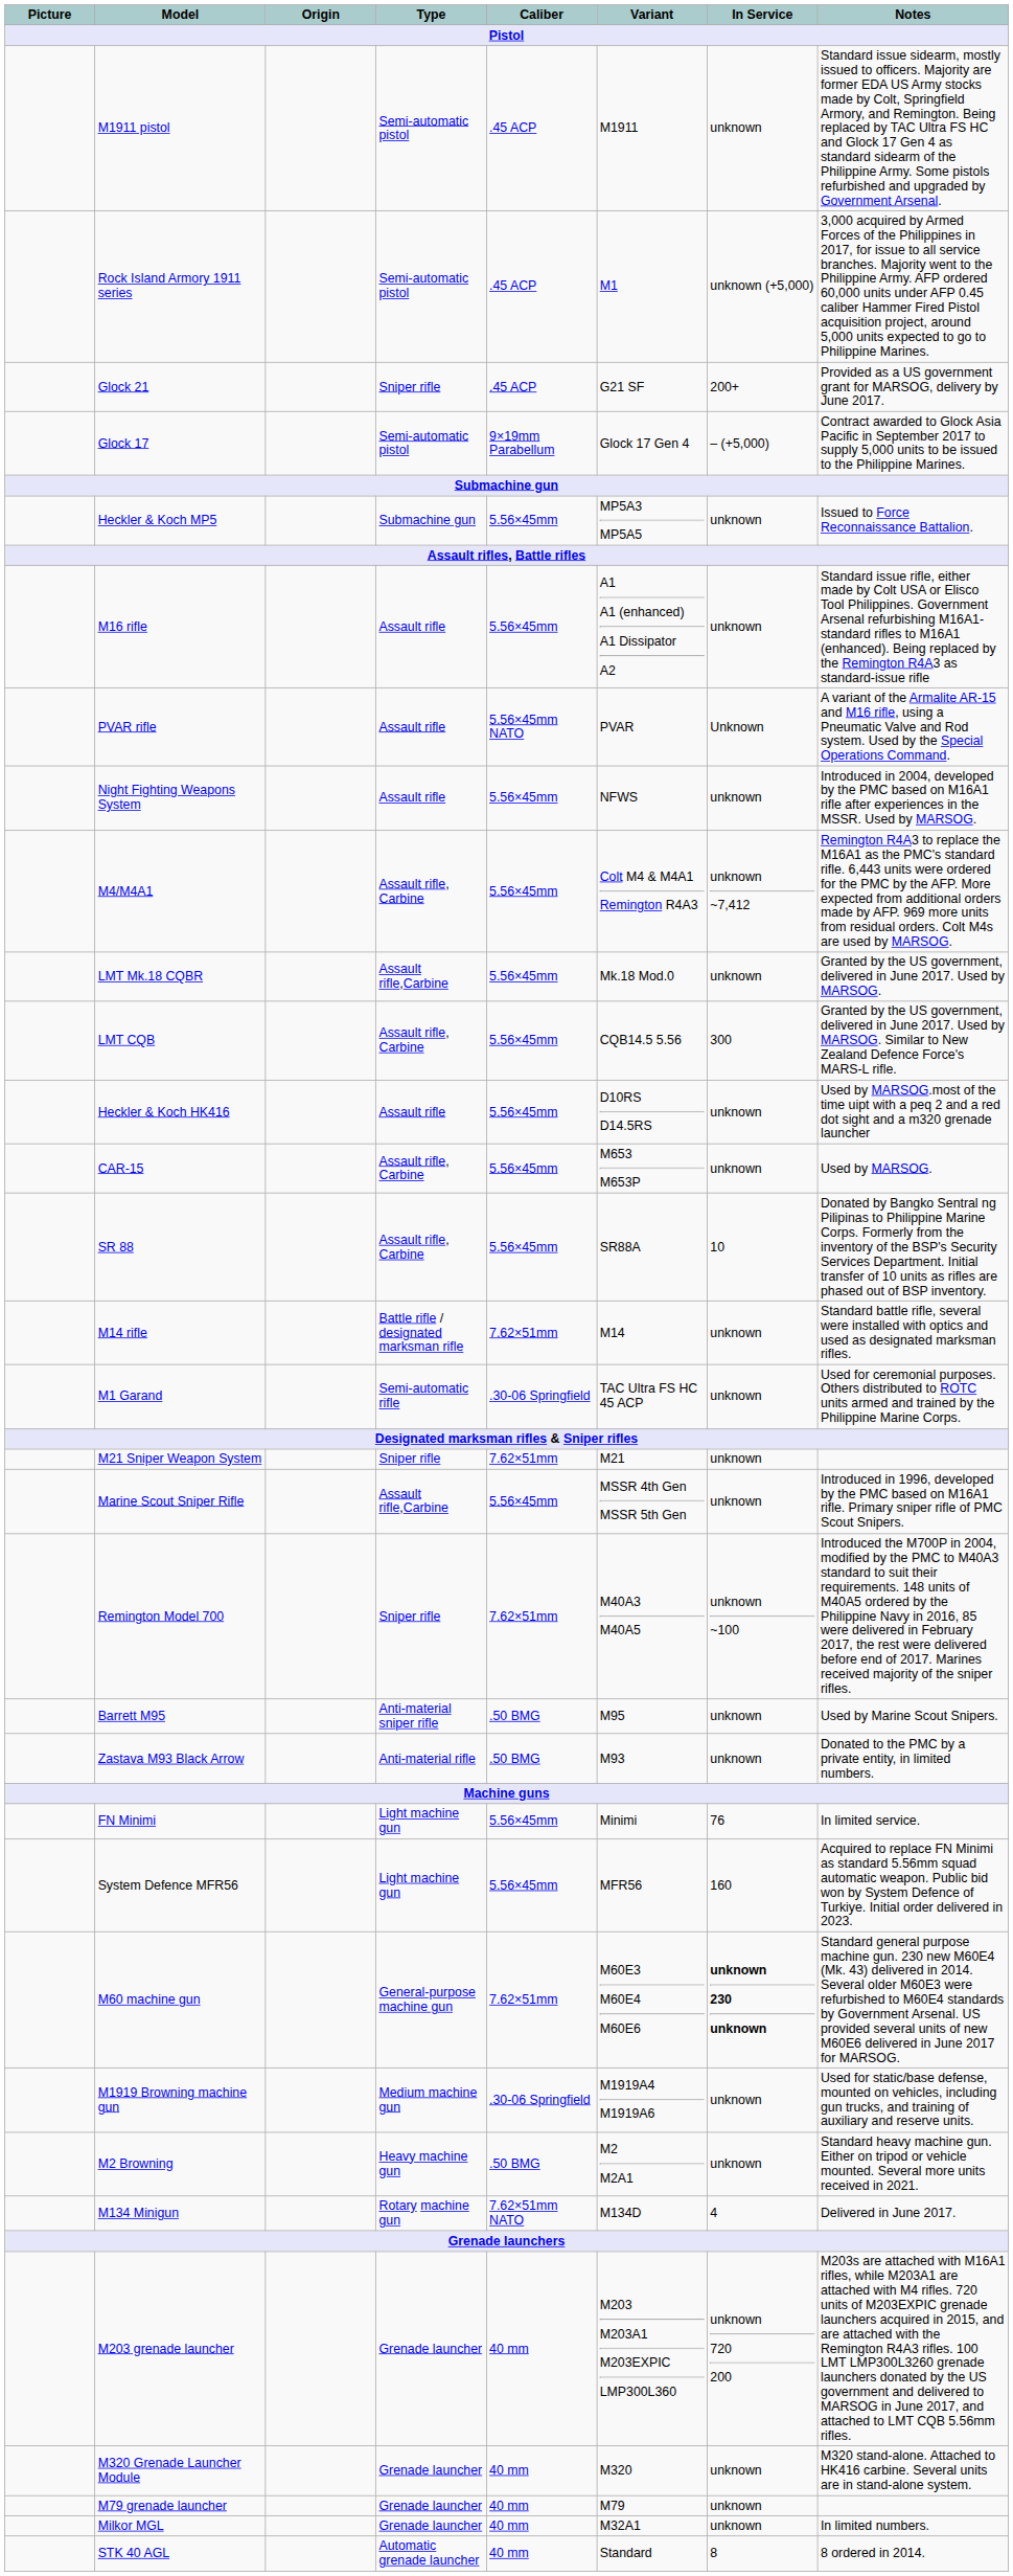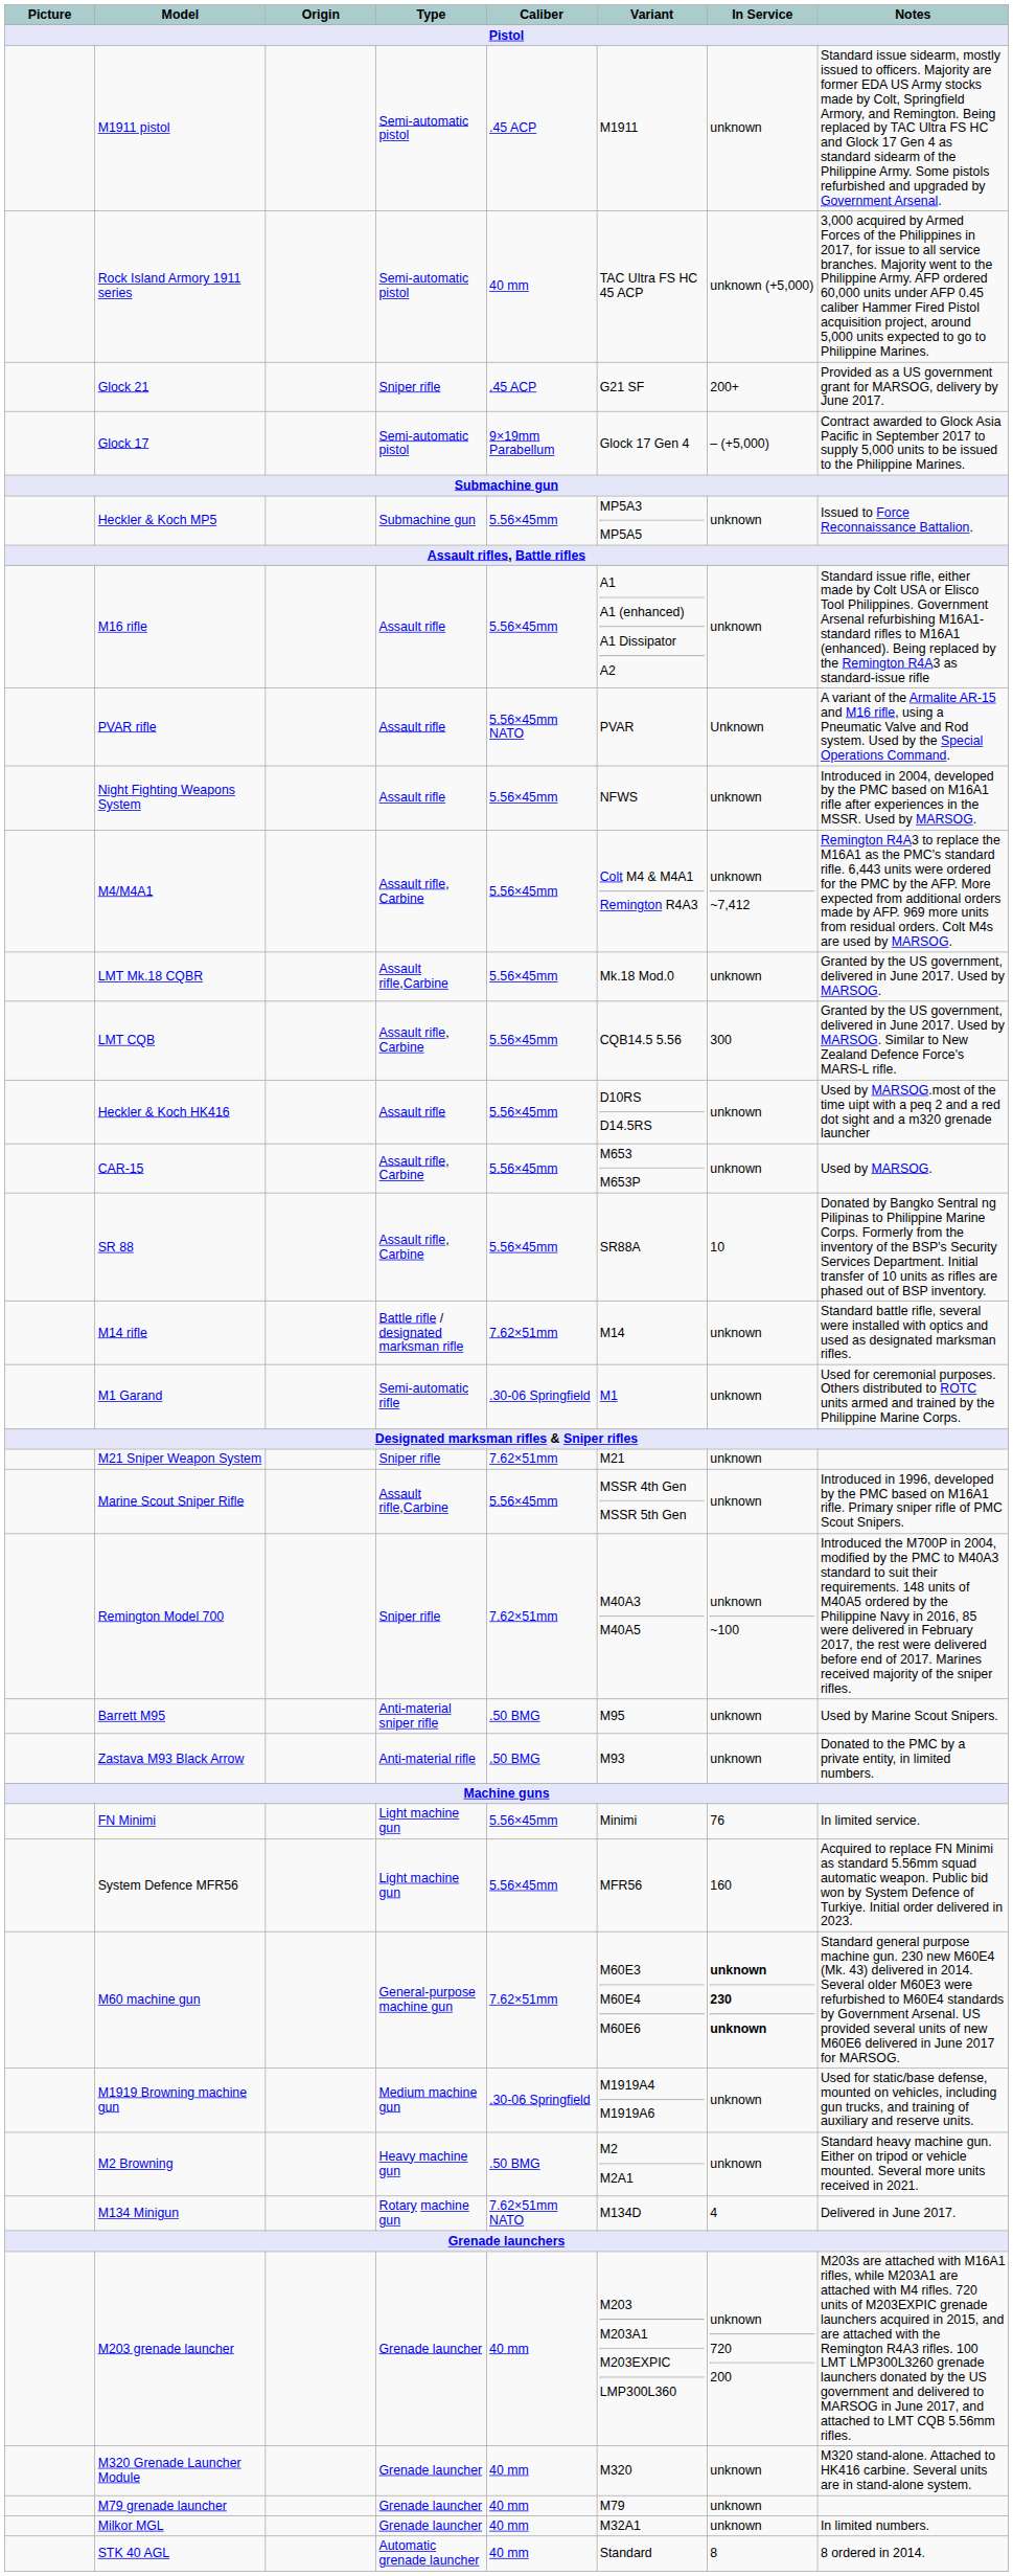 <table class="wikitable">
 <tr>
 <th style="text-align: center; background:#acc; width:9%;">Picture</th>
 <th style="text-align: center; background:#acc; width:17%;">Model</th>
 <th style="text-align: center; background:#acc; width:11%;">Origin</th>
 <th style="text-align: center; background:#acc; width:11%;">Type</th>
 <th style="text-align: center; background:#acc; width:11%;">Caliber</th>
 <th style="text-align: center; background:#acc; width:11%;">Variant</th>
 <th style="text-align: center; background:#acc; width:11%;">In Service</th>
 <th style="text-align: center; background:#acc; width:19%;">Notes</th>
 </tr>
 <tr>
 <td style="text-align: center; background: Lavender;" colspan="8"><strong><a href='#'>Pistol</a></strong></td>
 </tr>
 <tr>
 <td></td>
 <td><a href='#'>M1911 pistol</a></td>
 <td><br></td>
 <td><a href='#'>Semi-automatic pistol</a></td>
 <td><a href='#'>.45 ACP</a></td>
 <td>M1911</td>
 <td>unknown</td>
 <td>Standard issue sidearm, mostly issued to officers. Majority are former EDA US Army stocks made by Colt, Springfield Armory, and Remington. Being replaced by TAC Ultra FS HC and Glock 17 Gen 4 as standard sidearm of the Philippine Army. Some pistols refurbished and upgraded by <a href='#'>Government Arsenal</a>.</td>
 </tr>
 <tr>
 <td></td>
 <td><a href='#'>Rock Island Armory 1911 series</a></td>
 <td></td>
 <td><a href='#'>Semi-automatic pistol</a></td>
-<td><a href='#'>.45 ACP</a></td>
-<td><a href='#'>M1</a></td>
+<td><a href='#'>40 mm</a></td>
+<td>TAC Ultra FS HC 45 ACP</td>
 <td>unknown (+5,000)</td>
 <td>3,000 acquired by Armed Forces of the Philippines in 2017, for issue to all service branches. Majority went to the Philippine Army. AFP ordered 60,000 units under AFP 0.45 caliber Hammer Fired Pistol acquisition project, around 5,000 units expected to go to Philippine Marines.</td>
 </tr>
 <tr>
 <td></td>
 <td><a href='#'>Glock 21</a></td>
 <td></td>
 <td><a href='#'>Sniper rifle</a></td>
 <td><a href='#'>.45 ACP</a></td>
 <td>G21 SF</td>
 <td>200+</td>
 <td>Provided as a US government grant for MARSOG, delivery by June 2017.</td>
 </tr>
 <tr>
 <td></td>
 <td><a href='#'>Glock 17</a></td>
 <td></td>
 <td><a href='#'>Semi-automatic pistol</a></td>
 <td><a href='#'>9×19mm Parabellum</a></td>
 <td>Glock 17 Gen 4</td>
 <td>– (+5,000)</td>
 <td>Contract awarded to Glock Asia Pacific in September 2017 to supply 5,000 units to be issued to the Philippine Marines.</td>
 </tr>
 <tr>
 <td style="text-align: center; background: Lavender;" colspan="8"><strong><a href='#'>Submachine gun</a></strong></td>
 </tr>
 <tr>
 <td></td>
 <td><a href='#'>Heckler & Koch MP5</a></td>
 <td></td>
 <td><a href='#'>Submachine gun</a></td>
 <td><a href='#'>5.56×45mm</a></td>
 <td>MP5A3<hr>MP5A5</td>
 <td>unknown</td>
 <td>Issued to <a href='#'>Force Reconnaissance Battalion</a>.</td>
 </tr>
 <tr>
 <td style="text-align: center; background: Lavender;" colspan="8"><strong><a href='#'>Assault rifles</a>, <a href='#'>Battle rifles</a></strong></td>
 </tr>
 <tr>
 <td></td>
 <td><a href='#'>M16 rifle</a></td>
 <td><br></td>
 <td><a href='#'>Assault rifle</a></td>
 <td><a href='#'>5.56×45mm</a></td>
 <td>A1<hr>A1 (enhanced)<hr>A1 Dissipator<hr>A2</td>
 <td>unknown</td>
 <td>Standard issue rifle, either made by Colt USA or Elisco Tool Philippines. Government Arsenal refurbishing M16A1-standard rifles to M16A1 (enhanced). Being replaced by the <a href='#'>Remington R4A</a>3 as standard-issue rifle</td>
 </tr>
 <tr>
 <td></td>
 <td><a href='#'>PVAR rifle</a></td>
 <td></td>
 <td><a href='#'>Assault rifle</a></td>
 <td><a href='#'>5.56×45mm NATO</a></td>
 <td>PVAR</td>
 <td>Unknown</td>
 <td>A variant of the <a href='#'>Armalite AR-15</a> and <a href='#'>M16 rifle</a>, using a Pneumatic Valve and Rod system. Used by the <a href='#'>Special Operations Command</a>.</td>
 </tr>
 <tr>
 <td></td>
 <td><a href='#'>Night Fighting Weapons System</a></td>
 <td></td>
 <td><a href='#'>Assault rifle</a></td>
 <td><a href='#'>5.56×45mm</a></td>
 <td>NFWS</td>
 <td>unknown</td>
 <td>Introduced in 2004, developed by the PMC based on M16A1 rifle after experiences in the MSSR. Used by <a href='#'>MARSOG</a>.</td>
 </tr>
 <tr>
 <td> </td>
 <td><a href='#'>M4/M4A1</a></td>
 <td></td>
 <td><a href='#'>Assault rifle</a>, <a href='#'>Carbine</a></td>
 <td><a href='#'>5.56×45mm</a></td>
 <td><a href='#'>Colt</a> M4 & M4A1<hr><a href='#'>Remington</a> R4A3</td>
 <td>unknown<hr>~7,412</td>
 <td><a href='#'>Remington R4A</a>3 to replace the M16A1 as the PMC's standard rifle. 6,443 units were ordered for the PMC by the AFP. More expected from additional orders made by AFP. 969 more units from residual orders. Colt M4s are used by <a href='#'>MARSOG</a>.</td>
 </tr>
 <tr>
 <td></td>
 <td><a href='#'>LMT Mk.18 CQBR</a></td>
 <td></td>
 <td><a href='#'>Assault rifle</a>,<a href='#'>Carbine</a></td>
 <td><a href='#'>5.56×45mm</a></td>
 <td>Mk.18 Mod.0</td>
 <td>unknown</td>
 <td>Granted by the US government, delivered in June 2017. Used by <a href='#'>MARSOG</a>.</td>
 </tr>
 <tr>
 <td></td>
 <td><a href='#'>LMT CQB</a></td>
 <td></td>
 <td><a href='#'>Assault rifle</a>, <a href='#'>Carbine</a></td>
 <td><a href='#'>5.56×45mm</a></td>
 <td>CQB14.5 5.56</td>
 <td>300</td>
 <td>Granted by the US government, delivered in June 2017. Used by <a href='#'>MARSOG</a>. Similar to New Zealand Defence Force's MARS-L rifle.</td>
 </tr>
 <tr>
 <td></td>
 <td><a href='#'>Heckler & Koch HK416</a></td>
 <td></td>
 <td><a href='#'>Assault rifle</a></td>
 <td><a href='#'>5.56×45mm</a></td>
 <td>D10RS<hr>D14.5RS</td>
 <td>unknown</td>
 <td>Used by <a href='#'>MARSOG</a>.most of the time uipt with a peq 2 and a red dot sight and a m320 grenade launcher<br></td>
 </tr>
 <tr>
 <td></td>
 <td><a href='#'>CAR-15</a></td>
 <td></td>
 <td><a href='#'>Assault rifle</a>, <a href='#'>Carbine</a></td>
 <td><a href='#'>5.56×45mm</a></td>
 <td>M653<hr>M653P</td>
 <td>unknown</td>
 <td>Used by <a href='#'>MARSOG</a>.</td>
 </tr>
 <tr>
 <td></td>
 <td><a href='#'>SR 88</a></td>
 <td></td>
 <td><a href='#'>Assault rifle</a>, <a href='#'>Carbine</a></td>
 <td><a href='#'>5.56×45mm</a></td>
 <td>SR88A</td>
 <td>10</td>
 <td>Donated by Bangko Sentral ng Pilipinas to Philippine Marine Corps. Formerly from the inventory of the BSP's Security Services Department. Initial transfer of 10 units as rifles are phased out of BSP inventory.</td>
 </tr>
 <tr>
 <td></td>
 <td><a href='#'>M14 rifle</a></td>
 <td></td>
 <td><a href='#'>Battle rifle</a> / <a href='#'>designated marksman rifle</a></td>
 <td><a href='#'>7.62×51mm</a></td>
 <td>M14</td>
 <td>unknown</td>
 <td>Standard battle rifle, several were installed with optics and used as designated marksman rifles.</td>
 </tr>
 <tr>
 <td></td>
 <td><a href='#'>M1 Garand</a></td>
 <td></td>
 <td><a href='#'>Semi-automatic rifle</a></td>
 <td><a href='#'>.30-06 Springfield</a></td>
-<td>TAC Ultra FS HC 45 ACP</td>
+<td><a href='#'>M1</a></td>
 <td>unknown</td>
 <td>Used for ceremonial purposes. Others distributed to <a href='#'>ROTC</a> units armed and trained by the Philippine Marine Corps.</td>
 </tr>
 <tr>
 <td style="text-align: center; background: Lavender;" colspan="8"><strong><a href='#'>Designated marksman rifles</a> & <a href='#'>Sniper rifles</a></strong></td>
 </tr>
 <tr>
 <td></td>
 <td><a href='#'>M21 Sniper Weapon System</a></td>
 <td></td>
 <td><a href='#'>Sniper rifle</a></td>
 <td><a href='#'>7.62×51mm</a></td>
 <td>M21</td>
 <td>unknown</td>
 <td></td>
 </tr>
 <tr>
 <td></td>
 <td><a href='#'>Marine Scout Sniper Rifle</a></td>
 <td></td>
 <td><a href='#'>Assault rifle</a>,<a href='#'>Carbine</a></td>
 <td><a href='#'>5.56×45mm</a></td>
 <td>MSSR 4th Gen<hr> MSSR 5th Gen</td>
 <td>unknown</td>
 <td>Introduced in 1996, developed by the PMC based on M16A1 rifle. Primary sniper rifle of PMC Scout Snipers.</td>
 </tr>
 <tr>
 <td></td>
 <td><a href='#'>Remington Model 700</a></td>
 <td></td>
 <td><a href='#'>Sniper rifle</a></td>
 <td><a href='#'>7.62×51mm</a></td>
 <td>M40A3<hr>M40A5</td>
 <td>unknown<hr>~100</td>
 <td>Introduced the M700P in 2004, modified by the PMC to M40A3 standard to suit their requirements. 148 units of M40A5 ordered by the Philippine Navy in 2016, 85 were delivered in February 2017, the rest were delivered before end of 2017. Marines received majority of the sniper rifles.</td>
 </tr>
 <tr>
 <td></td>
 <td><a href='#'>Barrett M95</a></td>
 <td></td>
 <td><a href='#'>Anti-material sniper rifle</a></td>
 <td><a href='#'>.50 BMG</a></td>
 <td>M95</td>
 <td>unknown</td>
 <td>Used by Marine Scout Snipers.</td>
 </tr>
 <tr>
 <td></td>
 <td><a href='#'>Zastava M93 Black Arrow</a></td>
 <td></td>
 <td><a href='#'>Anti-material rifle</a></td>
 <td><a href='#'>.50 BMG</a></td>
 <td>M93</td>
 <td>unknown</td>
 <td>Donated to the PMC by a private entity, in limited numbers.</td>
 </tr>
 <tr>
 <td style="text-align: center; background: Lavender;" colspan="8"><strong><a href='#'>Machine guns</a></strong></td>
 </tr>
 <tr>
 <td></td>
 <td><a href='#'>FN Minimi</a></td>
 <td></td>
 <td><a href='#'>Light machine gun</a></td>
 <td><a href='#'>5.56×45mm</a></td>
 <td>Minimi</td>
 <td>76</td>
 <td>In limited service.</td>
 </tr>
 <tr>
 <td></td>
 <td>System Defence MFR56</td>
 <td></td>
 <td><a href='#'>Light machine gun</a></td>
 <td><a href='#'>5.56×45mm</a></td>
 <td>MFR56</td>
 <td>160</td>
 <td>Acquired to replace FN Minimi as standard 5.56mm squad automatic weapon. Public bid won by System Defence of Turkiye. Initial order delivered in 2023.</td>
 </tr>
 <tr>
 <td></td>
 <td><a href='#'>M60 machine gun</a></td>
 <td></td>
 <td><a href='#'>General-purpose machine gun</a></td>
 <td><a href='#'>7.62×51mm</a></td>
 <td>M60E3<hr>M60E4<hr>M60E6</td>
 <td><strong>unknown<hr>230<hr>unknown</strong></td>
 <td>Standard general purpose machine gun. 230 new M60E4 (Mk. 43) delivered in 2014. Several older M60E3 were refurbished to M60E4 standards by Government Arsenal. US provided several units of new M60E6 delivered in June 2017 for MARSOG.</td>
 </tr>
 <tr>
 <td></td>
 <td><a href='#'>M1919 Browning machine gun</a></td>
 <td></td>
 <td><a href='#'>Medium machine gun</a></td>
 <td><a href='#'>.30-06 Springfield</a></td>
 <td>M1919A4<hr>M1919A6</td>
 <td>unknown</td>
 <td>Used for static/base defense, mounted on vehicles, including gun trucks, and training of auxiliary and reserve units.</td>
 </tr>
 <tr>
 <td></td>
 <td><a href='#'>M2 Browning</a></td>
 <td></td>
 <td><a href='#'>Heavy machine gun</a></td>
 <td><a href='#'>.50 BMG</a></td>
 <td>M2<hr>M2A1</td>
 <td>unknown</td>
 <td>Standard heavy machine gun. Either on tripod or vehicle mounted. Several more units received in 2021.</td>
 </tr>
 <tr>
 <td></td>
 <td><a href='#'>M134 Minigun</a></td>
 <td></td>
 <td><a href='#'>Rotary</a> <a href='#'>machine gun</a></td>
 <td><a href='#'>7.62×51mm NATO</a></td>
 <td>M134D</td>
 <td>4</td>
 <td>Delivered in June 2017.</td>
 </tr>
 <tr>
 <td style="text-align: center; background: Lavender;" colspan="8"><a href='#'><strong>Grenade launchers</strong></a></td>
 </tr>
 <tr>
 <td></td>
 <td><a href='#'>M203 grenade launcher</a></td>
 <td></td>
 <td><a href='#'>Grenade launcher</a></td>
 <td><a href='#'>40 mm</a></td>
 <td>M203<hr>M203A1<hr>M203EXPIC<hr>LMP300L360</td>
 <td>unknown<hr>720<hr>200</td>
 <td>M203s are attached with M16A1 rifles, while M203A1 are attached with M4 rifles. 720 units of M203EXPIC grenade launchers acquired in 2015, and are attached with the Remington R4A3 rifles. 100 LMT LMP300L3260 grenade launchers donated by the US government and delivered to MARSOG in June 2017, and attached to LMT CQB 5.56mm rifles.</td>
 </tr>
 <tr>
 <td></td>
 <td><a href='#'>M320 Grenade Launcher Module</a></td>
 <td></td>
 <td><a href='#'>Grenade launcher</a></td>
 <td><a href='#'>40 mm</a></td>
 <td>M320</td>
 <td>unknown</td>
 <td>M320 stand-alone. Attached to HK416 carbine. Several units are in stand-alone system.</td>
 </tr>
 <tr>
 <td></td>
 <td><a href='#'>M79 grenade launcher</a></td>
 <td></td>
 <td><a href='#'>Grenade launcher</a></td>
 <td><a href='#'>40 mm</a></td>
 <td>M79</td>
 <td>unknown</td>
 <td></td>
 </tr>
 <tr>
 <td></td>
 <td><a href='#'>Milkor MGL</a></td>
 <td></td>
 <td><a href='#'>Grenade launcher</a></td>
 <td><a href='#'>40 mm</a></td>
 <td>M32A1</td>
 <td>unknown</td>
 <td>In limited numbers.</td>
 </tr>
 <tr>
 <td></td>
 <td><a href='#'>STK 40 AGL</a></td>
 <td></td>
 <td><a href='#'>Automatic</a> <a href='#'>grenade launcher</a></td>
 <td><a href='#'>40 mm</a></td>
 <td>Standard</td>
 <td>8</td>
 <td>8 ordered in 2014.</td>
 </tr>
 </table>
